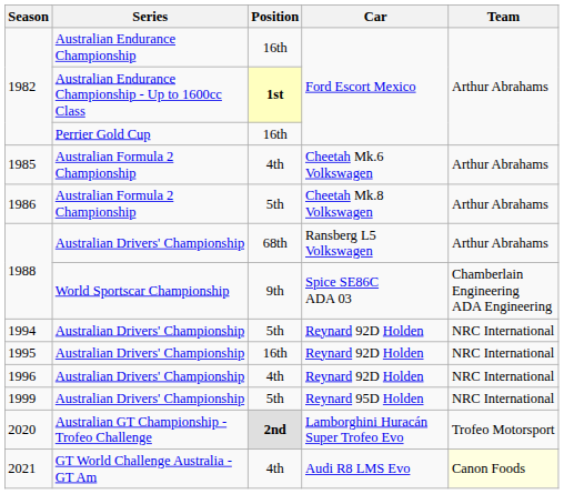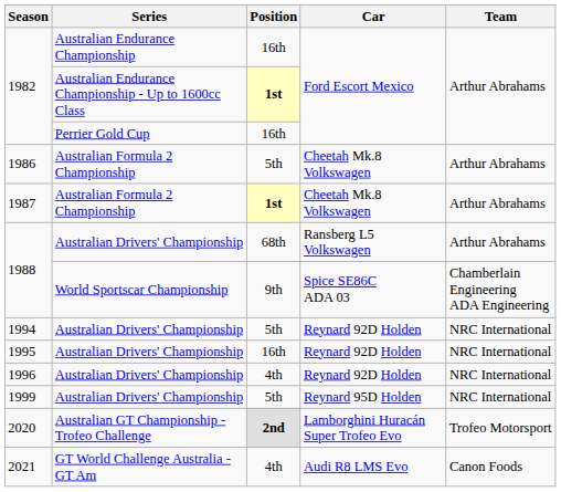 <table class="wikitable" style="font-size: 95%;">
 <tr>
 <th>Season</th>
 <th>Series</th>
 <th>Position</th>
 <th>Car</th>
 <th>Team</th>
 </tr>
 <tr>
 <td rowspan=3>1982</td>
 <td><a href='#'>Australian Endurance Championship</a></td>
 <td align="center">16th</td>
 <td rowspan=3><a href='#'>Ford Escort Mexico</a></td>
 <td rowspan=3>Arthur Abrahams</td>
 </tr>
 <tr>
 <td><a href='#'>Australian Endurance Championship - Up to  1600cc Class</a></td>
 <td align="center" style="background:#ffffbf;"><strong>1st</strong></td>
 </tr>
 <tr>
 <td><a href='#'>Perrier Gold Cup</a></td>
 <td align="center">16th</td>
 </tr>
 <tr>
-<td>1985</td>
+<td>1986</td>
 <td><a href='#'>Australian Formula 2 Championship</a></td>
-<td align="center">4th</td>
-<td><a href='#'>Cheetah</a> Mk.6 <a href='#'>Volkswagen</a></td>
+<td align="center">5th</td>
+<td><a href='#'>Cheetah</a> Mk.8 <a href='#'>Volkswagen</a></td>
 <td>Arthur Abrahams</td>
 </tr>
 <tr>
-<td>1986</td>
+<td>1987</td>
 <td><a href='#'>Australian Formula 2 Championship</a></td>
-<td align="center">5th</td>
+<td align="center" style="background:#ffffbf;"><strong>1st</strong></td>
 <td><a href='#'>Cheetah</a> Mk.8 <a href='#'>Volkswagen</a></td>
 <td>Arthur Abrahams</td>
 </tr>
 <tr>
 <td rowspan=2>1988</td>
 <td><a href='#'>Australian Drivers' Championship</a></td>
 <td align="center">68th</td>
 <td>Ransberg L5 <a href='#'>Volkswagen</a></td>
 <td>Arthur Abrahams</td>
 </tr>
 <tr>
 <td><a href='#'>World Sportscar Championship</a></td>
 <td align="center">9th</td>
 <td><a href='#'>Spice SE86C</a><br>ADA 03</td>
 <td>Chamberlain Engineering<br>ADA Engineering</td>
 </tr>
 <tr>
 <td>1994</td>
 <td><a href='#'>Australian Drivers' Championship</a></td>
 <td align="center">5th</td>
 <td><a href='#'>Reynard</a> 92D <a href='#'>Holden</a></td>
 <td>NRC International</td>
 </tr>
 <tr>
 <td>1995</td>
 <td><a href='#'>Australian Drivers' Championship</a></td>
 <td align="center">16th</td>
 <td><a href='#'>Reynard</a> 92D <a href='#'>Holden</a></td>
 <td>NRC International</td>
 </tr>
 <tr>
 <td>1996</td>
 <td><a href='#'>Australian Drivers' Championship</a></td>
 <td align="center">4th</td>
 <td><a href='#'>Reynard</a> 92D <a href='#'>Holden</a></td>
 <td>NRC International</td>
 </tr>
 <tr>
 <td>1999</td>
 <td><a href='#'>Australian Drivers' Championship</a></td>
 <td align="center">5th</td>
 <td><a href='#'>Reynard</a> 95D <a href='#'>Holden</a></td>
 <td>NRC International</td>
 </tr>
 <tr>
 <td>2020</td>
 <td><a href='#'>Australian GT Championship - Trofeo Challenge</a></td>
 <td align="center" style="background:#dfdfdf;"><strong>2nd</strong></td>
 <td><a href='#'>Lamborghini Huracán Super Trofeo Evo</a></td>
 <td>Trofeo Motorsport</td>
 </tr>
 <tr>
 <td>2021</td>
 <td><a href='#'>GT World Challenge Australia - GT Am</a></td>
 <td align="center">4th</td>
 <td><a href='#'>Audi R8 LMS Evo</a></td>
-<td style="background: lightyellow;">Canon Foods</td>
+<td>Canon Foods</td>
 </tr>
 </table>
